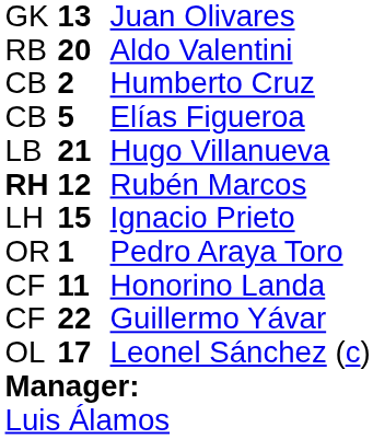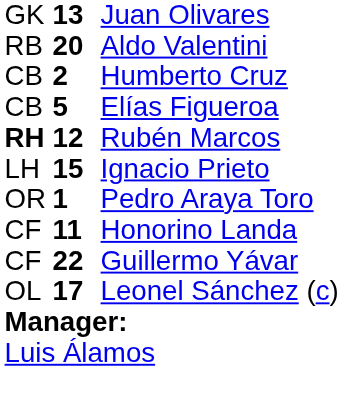 <table style="font-size: 90%" cellspacing="0" cellpadding="0" align=center>
 <tr>
 <th width="25"></th>
 <th width="25"></th>
 </tr>
 <tr>
 <td>GK</td>
 <td><strong>13</strong></td>
 <td><a href='#'>Juan Olivares</a></td>
 </tr>
 <tr>
 <td>RB</td>
 <td><strong>20</strong></td>
 <td><a href='#'>Aldo Valentini</a></td>
 </tr>
 <tr>
 <td>CB</td>
 <td><strong>2</strong></td>
 <td><a href='#'>Humberto Cruz</a></td>
 </tr>
 <tr>
 <td>CB</td>
 <td><strong>5</strong></td>
 <td><a href='#'>Elías Figueroa</a></td>
-</tr>
-<tr>
-<td>LB</td>
-<td><strong>21</strong></td>
-<td><a href='#'>Hugo Villanueva</a></td>
 </tr>
 <tr>
 <td><strong>RH</strong></td>
 <td><strong>12</strong></td>
 <td><a href='#'>Rubén Marcos</a></td>
 </tr>
 <tr>
 <td>LH</td>
 <td><strong>15</strong></td>
 <td><a href='#'>Ignacio Prieto</a></td>
 </tr>
 <tr>
 <td>OR</td>
 <td><strong>1</strong></td>
 <td><a href='#'>Pedro Araya Toro</a></td>
 </tr>
 <tr>
 <td>CF</td>
 <td><strong>11</strong></td>
 <td><a href='#'>Honorino Landa</a></td>
 </tr>
 <tr>
 <td>CF</td>
 <td><strong>22</strong></td>
 <td><a href='#'>Guillermo Yávar</a></td>
 </tr>
 <tr>
 <td>OL</td>
 <td><strong>17</strong></td>
 <td><a href='#'>Leonel Sánchez</a> (<a href='#'>c</a>)</td>
 </tr>
 <tr>
 <td colspan="3"><strong>Manager:</strong></td>
 </tr>
 <tr>
 <td colspan="3"><a href='#'>Luis Álamos</a></td>
 </tr>
 </table>
